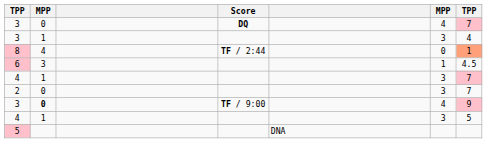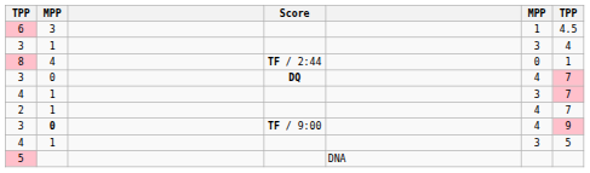 <table class="wikitable" style="text-align: center;" |>
 <tr>
 <th width="35">TPP</th>
 <th width="35">MPP</th>
 <th width="250"></th>
 <th width="75">Score</th>
 <th width="250"></th>
 <th width="35">MPP</th>
 <th width="35">TPP</th>
 </tr>
 <tr>
+<td bgcolor=pink>6</td>
 <td>3</td>
-<td>0</td>
+<td style="text-align:left;"></td>
+<td></td>
 <td style="text-align:left;"><strong></strong></td>
-<td><strong>DQ</strong></td>
-<td style="text-align:left;"></td>
-<td>4</td>
-<td bgcolor=pink>7</td>
+<td>1</td>
+<td>4.5</td>
 </tr>
 <tr>
 <td>3</td>
 <td>1</td>
 <td style="text-align:left;"><strong></strong></td>
 <td></td>
 <td style="text-align:left;"></td>
 <td>3</td>
 <td>4</td>
 </tr>
 <tr>
 <td bgcolor=pink>8</td>
 <td>4</td>
 <td style="text-align:left;"></td>
 <td><strong>TF</strong> / 2:44</td>
 <td style="text-align:left;"><strong></strong></td>
 <td>0</td>
-<td style="background: lightsalmon;">1</td>
+<td>1</td>
 </tr>
 <tr>
-<td bgcolor=pink>6</td>
 <td>3</td>
+<td>0</td>
+<td style="text-align:left;"><strong></strong></td>
+<td><strong>DQ</strong></td>
 <td style="text-align:left;"></td>
-<td></td>
-<td style="text-align:left;"><strong></strong></td>
-<td>1</td>
-<td>4.5</td>
+<td>4</td>
+<td bgcolor=pink>7</td>
 </tr>
 <tr>
 <td>4</td>
 <td>1</td>
 <td style="text-align:left;"><strong></strong></td>
 <td></td>
 <td style="text-align:left;"></td>
 <td>3</td>
 <td bgcolor=pink>7</td>
 </tr>
 <tr>
 <td>2</td>
-<td>0</td>
+<td>1</td>
 <td style="text-align:left;"><strong></strong></td>
 <td></td>
 <td style="text-align:left;"></td>
-<td>3</td>
+<td>4</td>
 <td>7</td>
 </tr>
 <tr>
 <td>3</td>
 <td><strong>0</strong></td>
 <td style="text-align:left;"><strong></strong></td>
 <td><strong>TF</strong> / 9:00</td>
 <td style="text-align:left;"></td>
 <td>4</td>
 <td bgcolor=pink>9</td>
 </tr>
 <tr>
 <td>4</td>
 <td>1</td>
 <td style="text-align:left;"><strong></strong></td>
 <td></td>
 <td style="text-align:left;"></td>
 <td>3</td>
 <td>5</td>
 </tr>
 <tr>
 <td bgcolor=pink>5</td>
 <td></td>
 <td style="text-align:left;"></td>
 <td></td>
 <td style="text-align:left;">DNA</td>
 <td></td>
 <td></td>
 </tr>
 </table>
